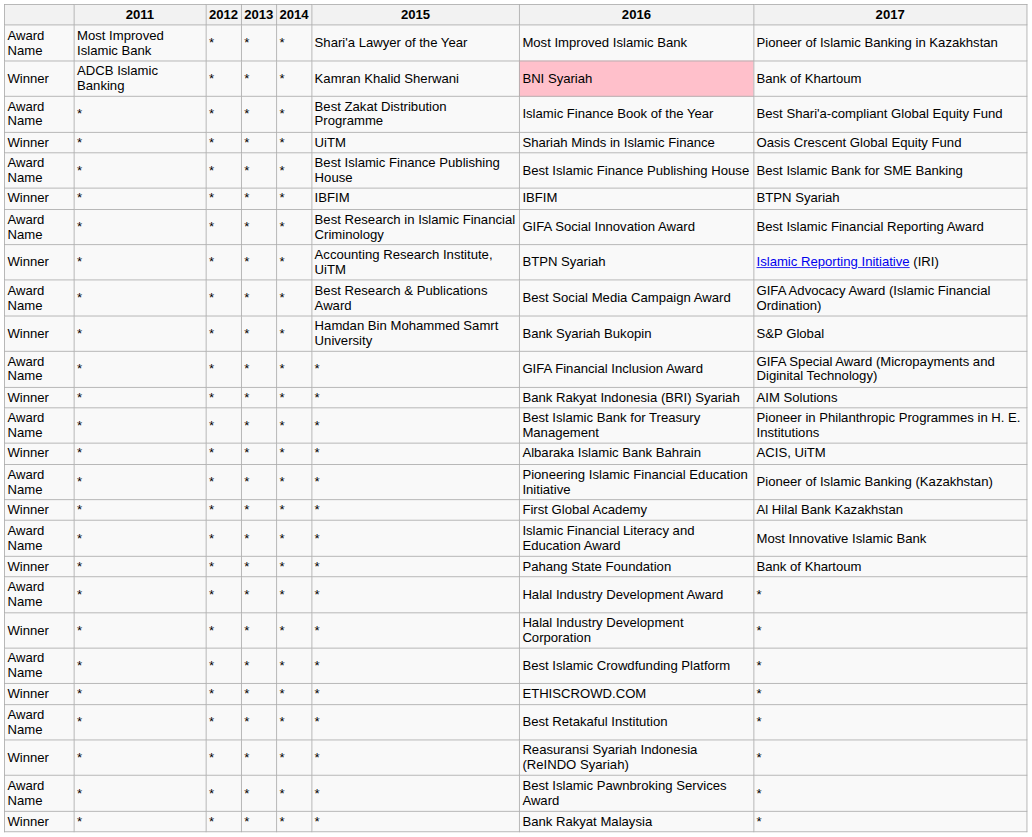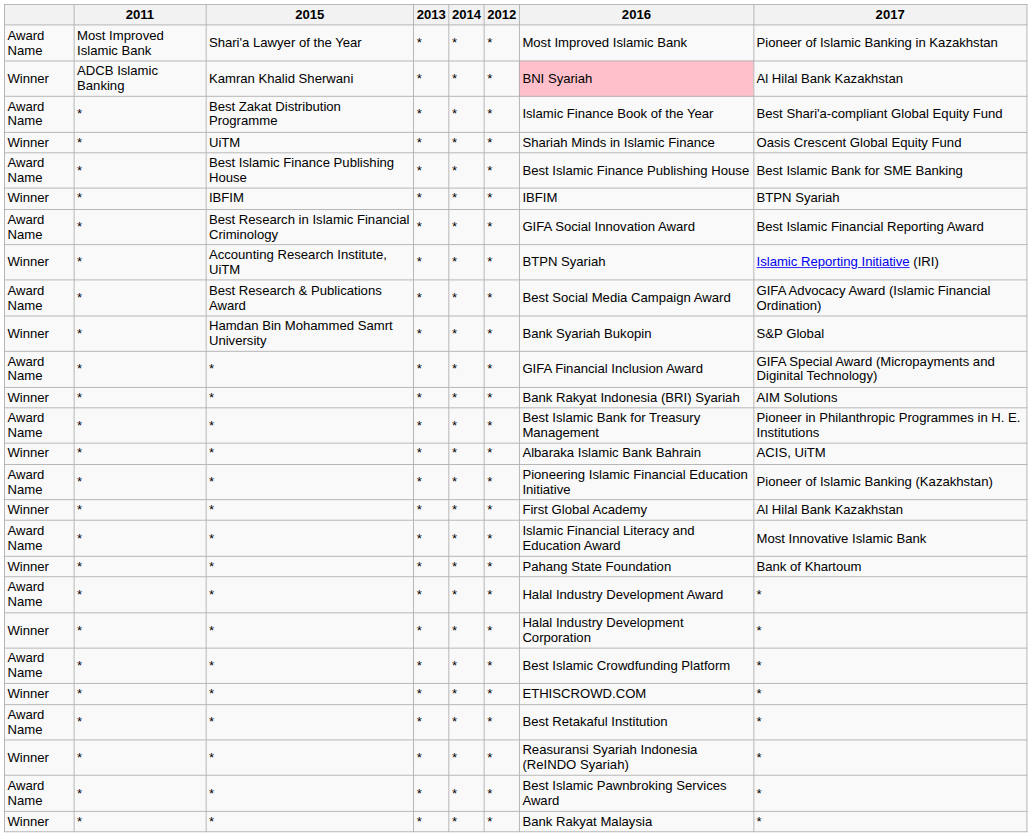 <table class="wikitable">
 <tr>
 <th></th>
 <th>2011</th>
-<th>2012</th>
+<th>2015</th>
 <th>2013</th>
 <th>2014</th>
-<th>2015</th>
+<th>2012</th>
 <th>2016</th>
 <th>2017</th>
 </tr>
 <tr>
 <td>Award Name</td>
 <td>Most Improved Islamic Bank</td>
+<td>Shari'a Lawyer of the Year</td>
 <td>*</td>
 <td>*</td>
 <td>*</td>
-<td>Shari'a Lawyer of the Year</td>
 <td>Most Improved Islamic Bank</td>
 <td>Pioneer of Islamic Banking in Kazakhstan</td>
 </tr>
 <tr>
 <td>Winner</td>
 <td>ADCB Islamic Banking</td>
+<td>Kamran Khalid Sherwani</td>
 <td>*</td>
 <td>*</td>
 <td>*</td>
-<td>Kamran Khalid Sherwani</td>
 <td style="background: pink;">BNI Syariah</td>
-<td>Bank of Khartoum</td>
+<td>Al Hilal Bank Kazakhstan</td>
 </tr>
 <tr>
 <td>Award Name</td>
 <td>*</td>
+<td>Best Zakat Distribution Programme</td>
 <td>*</td>
 <td>*</td>
 <td>*</td>
-<td>Best Zakat Distribution Programme</td>
 <td>Islamic Finance Book of the Year</td>
 <td>Best Shari'a-compliant Global Equity Fund</td>
 </tr>
 <tr>
 <td>Winner</td>
 <td>*</td>
+<td>UiTM</td>
 <td>*</td>
 <td>*</td>
 <td>*</td>
-<td>UiTM</td>
 <td>Shariah Minds in Islamic Finance</td>
 <td>Oasis Crescent Global Equity Fund</td>
 </tr>
 <tr>
 <td>Award Name</td>
 <td>*</td>
+<td>Best Islamic Finance Publishing House</td>
 <td>*</td>
 <td>*</td>
 <td>*</td>
-<td>Best Islamic Finance Publishing House</td>
 <td>Best Islamic Finance Publishing House</td>
 <td>Best Islamic Bank for SME Banking</td>
 </tr>
 <tr>
 <td>Winner</td>
 <td>*</td>
+<td>IBFIM</td>
 <td>*</td>
 <td>*</td>
 <td>*</td>
-<td>IBFIM</td>
 <td>IBFIM</td>
 <td>BTPN Syariah</td>
 </tr>
 <tr>
 <td>Award Name</td>
 <td>*</td>
+<td>Best Research in Islamic Financial Criminology</td>
 <td>*</td>
 <td>*</td>
 <td>*</td>
-<td>Best Research in Islamic Financial Criminology</td>
 <td>GIFA Social Innovation Award</td>
 <td>Best Islamic Financial Reporting Award</td>
 </tr>
 <tr>
 <td>Winner</td>
 <td>*</td>
+<td>Accounting Research Institute, UiTM</td>
 <td>*</td>
 <td>*</td>
 <td>*</td>
-<td>Accounting Research Institute, UiTM</td>
 <td>BTPN Syariah</td>
 <td><a href='#'>Islamic Reporting Initiative</a> (IRI)</td>
 </tr>
 <tr>
 <td>Award Name</td>
 <td>*</td>
+<td>Best Research & Publications Award</td>
 <td>*</td>
 <td>*</td>
 <td>*</td>
-<td>Best Research & Publications Award</td>
 <td>Best Social Media Campaign Award</td>
 <td>GIFA Advocacy Award (Islamic Financial Ordination)</td>
 </tr>
 <tr>
 <td>Winner</td>
 <td>*</td>
+<td>Hamdan Bin Mohammed Samrt University</td>
 <td>*</td>
 <td>*</td>
 <td>*</td>
-<td>Hamdan Bin Mohammed Samrt University</td>
 <td>Bank Syariah Bukopin</td>
 <td>S&P Global</td>
 </tr>
 <tr>
 <td>Award Name</td>
 <td>*</td>
 <td>*</td>
 <td>*</td>
 <td>*</td>
 <td>*</td>
 <td>GIFA Financial Inclusion Award</td>
 <td>GIFA Special Award (Micropayments and Diginital Technology)</td>
 </tr>
 <tr>
 <td>Winner</td>
 <td>*</td>
 <td>*</td>
 <td>*</td>
 <td>*</td>
 <td>*</td>
 <td>Bank Rakyat Indonesia (BRI) Syariah</td>
 <td>AIM Solutions</td>
 </tr>
 <tr>
 <td>Award Name</td>
 <td>*</td>
 <td>*</td>
 <td>*</td>
 <td>*</td>
 <td>*</td>
 <td>Best Islamic Bank for Treasury Management</td>
 <td>Pioneer in Philanthropic Programmes in H. E. Institutions</td>
 </tr>
 <tr>
 <td>Winner</td>
 <td>*</td>
 <td>*</td>
 <td>*</td>
 <td>*</td>
 <td>*</td>
 <td>Albaraka Islamic Bank Bahrain</td>
 <td>ACIS, UiTM</td>
 </tr>
 <tr>
 <td>Award Name</td>
 <td>*</td>
 <td>*</td>
 <td>*</td>
 <td>*</td>
 <td>*</td>
 <td>Pioneering Islamic Financial Education Initiative</td>
 <td>Pioneer of Islamic Banking (Kazakhstan)</td>
 </tr>
 <tr>
 <td>Winner</td>
 <td>*</td>
 <td>*</td>
 <td>*</td>
 <td>*</td>
 <td>*</td>
 <td>First Global Academy</td>
 <td>Al Hilal Bank Kazakhstan</td>
 </tr>
 <tr>
 <td>Award Name</td>
 <td>*</td>
 <td>*</td>
 <td>*</td>
 <td>*</td>
 <td>*</td>
 <td>Islamic Financial Literacy and Education Award</td>
 <td>Most Innovative Islamic Bank</td>
 </tr>
 <tr>
 <td>Winner</td>
 <td>*</td>
 <td>*</td>
 <td>*</td>
 <td>*</td>
 <td>*</td>
 <td>Pahang State Foundation</td>
 <td>Bank of Khartoum</td>
 </tr>
 <tr>
 <td>Award Name</td>
 <td>*</td>
 <td>*</td>
 <td>*</td>
 <td>*</td>
 <td>*</td>
 <td>Halal Industry Development Award</td>
 <td>*</td>
 </tr>
 <tr>
 <td>Winner</td>
 <td>*</td>
 <td>*</td>
 <td>*</td>
 <td>*</td>
 <td>*</td>
 <td>Halal Industry Development Corporation</td>
 <td>*</td>
 </tr>
 <tr>
 <td>Award Name</td>
 <td>*</td>
 <td>*</td>
 <td>*</td>
 <td>*</td>
 <td>*</td>
 <td>Best Islamic Crowdfunding Platform</td>
 <td>*</td>
 </tr>
 <tr>
 <td>Winner</td>
 <td>*</td>
 <td>*</td>
 <td>*</td>
 <td>*</td>
 <td>*</td>
 <td>ETHISCROWD.COM</td>
 <td>*</td>
 </tr>
 <tr>
 <td>Award Name</td>
 <td>*</td>
 <td>*</td>
 <td>*</td>
 <td>*</td>
 <td>*</td>
 <td>Best Retakaful Institution</td>
 <td>*</td>
 </tr>
 <tr>
 <td>Winner</td>
 <td>*</td>
 <td>*</td>
 <td>*</td>
 <td>*</td>
 <td>*</td>
 <td>Reasuransi Syariah Indonesia (ReINDO Syariah)</td>
 <td>*</td>
 </tr>
 <tr>
 <td>Award Name</td>
 <td>*</td>
 <td>*</td>
 <td>*</td>
 <td>*</td>
 <td>*</td>
 <td>Best Islamic Pawnbroking Services Award</td>
 <td>*</td>
 </tr>
 <tr>
 <td>Winner</td>
 <td>*</td>
 <td>*</td>
 <td>*</td>
 <td>*</td>
 <td>*</td>
 <td>Bank Rakyat Malaysia</td>
 <td>*</td>
 </tr>
 </table>
